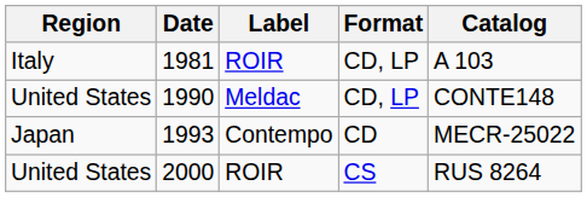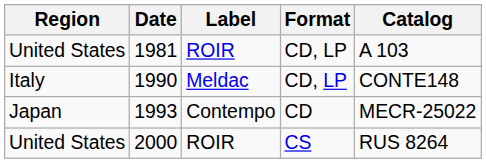 <table class="wikitable">
 <tr>
 <th>Region</th>
 <th>Date</th>
 <th>Label</th>
 <th>Format</th>
 <th>Catalog</th>
 </tr>
 <tr>
-<td>Italy</td>
+<td>United States</td>
 <td>1981</td>
 <td><a href='#'>ROIR</a></td>
 <td>CD, LP</td>
 <td>A 103</td>
 </tr>
 <tr>
-<td>United States</td>
+<td>Italy</td>
 <td>1990</td>
 <td><a href='#'>Meldac</a></td>
 <td>CD, <a href='#'>LP</a></td>
 <td>CONTE148</td>
 </tr>
 <tr>
 <td>Japan</td>
 <td>1993</td>
 <td>Contempo</td>
 <td>CD</td>
 <td>MECR-25022</td>
 </tr>
 <tr>
 <td>United States</td>
 <td>2000</td>
 <td>ROIR</td>
 <td><a href='#'>CS</a></td>
 <td>RUS 8264</td>
 </tr>
 </table>
